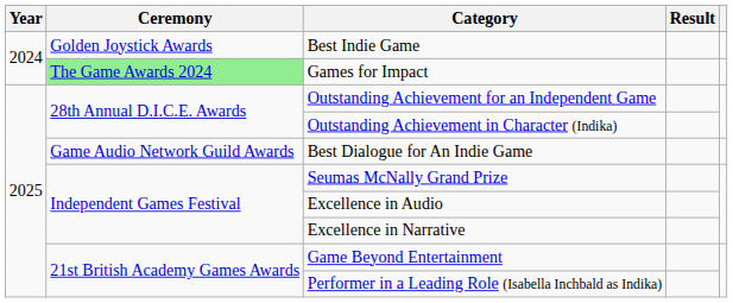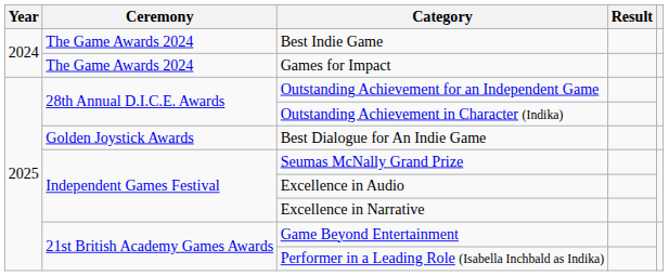 <table class="wikitable plainrowheaders sortable" width="auto">
 <tr>
 <th scope="col">Year</th>
 <th scope="col">Ceremony</th>
 <th scope="col">Category</th>
 <th scope="col">Result</th>
 <th scope="col" class="unsortable"></th>
 </tr>
 <tr>
 <td rowspan="2" style="text-align:center;">2024</td>
-<td><a href='#'>Golden Joystick Awards</a></td>
+<td><a href='#'>The Game Awards 2024</a></td>
 <td>Best Indie Game</td>
 <td></td>
 <td style="text-align:center;"></td>
 </tr>
 <tr>
-<td style="background: lightgreen;"><a href='#'>The Game Awards 2024</a></td>
+<td><a href='#'>The Game Awards 2024</a></td>
 <td>Games for Impact</td>
 <td></td>
 <td style="text-align:center;"></td>
 </tr>
 <tr>
 <td rowspan="8">2025</td>
 <td rowspan="2"><a href='#'>28th Annual D.I.C.E. Awards</a></td>
 <td><a href='#'>Outstanding Achievement for an Independent Game</a></td>
 <td></td>
 <td rowspan="2" style="text-align:center;"></td>
 </tr>
 <tr>
 <td><a href='#'>Outstanding Achievement in Character</a> <small>(Indika)</small></td>
 <td></td>
 </tr>
 <tr>
-<td><a href='#'>Game Audio Network Guild Awards</a></td>
+<td><a href='#'>Golden Joystick Awards</a></td>
 <td>Best Dialogue for An Indie Game</td>
 <td></td>
 <td align="center"></td>
 </tr>
 <tr>
 <td rowspan="3"><a href='#'>Independent Games Festival</a></td>
 <td><a href='#'>Seumas McNally Grand Prize</a></td>
 <td></td>
 <td rowspan="3" style="text-align:center;"></td>
 </tr>
 <tr>
 <td>Excellence in Audio</td>
 <td></td>
 </tr>
 <tr>
 <td>Excellence in Narrative</td>
 <td></td>
 </tr>
 <tr>
 <td rowspan="2"><a href='#'>21st British Academy Games Awards</a></td>
 <td><a href='#'>Game Beyond Entertainment</a></td>
 <td></td>
 <td align="center" rowspan="2"></td>
 </tr>
 <tr>
 <td><a href='#'>Performer in a Leading Role</a> <small>(Isabella Inchbald as Indika)</small></td>
 <td></td>
 </tr>
 </table>
